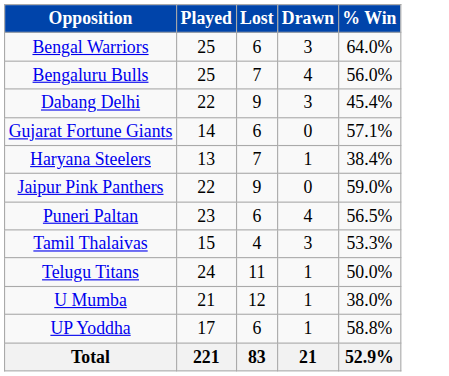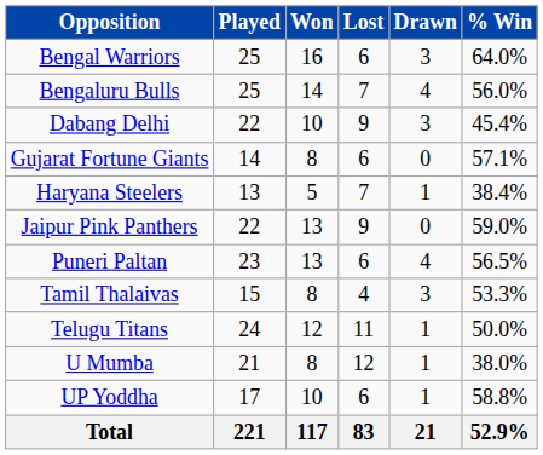 <table class="wikitable sortable" style="text-align: center; font-size: 100%" align="center" width:"80%">
 <tr>
 <th style="background:#04a; color:#fff;">Opposition</th>
 <th style="background:#04a; color:#fff;">Played</th>
+<th style="background:#04a; color:#fff;">Won</th>
 <th style="background:#04a; color:#fff;">Lost</th>
 <th style="background:#04a; color:#fff;">Drawn</th>
 <th style="background:#04a; color:#fff;">% Win</th>
 </tr>
 <tr>
 <td><a href='#'>Bengal Warriors</a></td>
 <td>25</td>
+<td>16</td>
 <td>6</td>
 <td>3</td>
 <td>64.0%</td>
 </tr>
 <tr>
 <td><a href='#'>Bengaluru Bulls</a></td>
 <td>25</td>
+<td>14</td>
 <td>7</td>
 <td>4</td>
 <td>56.0%</td>
 </tr>
 <tr>
 <td><a href='#'>Dabang Delhi</a></td>
 <td>22</td>
+<td>10</td>
 <td>9</td>
 <td>3</td>
 <td>45.4%</td>
 </tr>
 <tr>
 <td><a href='#'>Gujarat Fortune Giants</a></td>
 <td>14</td>
+<td>8</td>
 <td>6</td>
 <td>0</td>
 <td>57.1%</td>
 </tr>
 <tr>
 <td><a href='#'>Haryana Steelers</a></td>
 <td>13</td>
+<td>5</td>
 <td>7</td>
 <td>1</td>
 <td>38.4%</td>
 </tr>
 <tr>
 <td><a href='#'>Jaipur Pink Panthers</a></td>
 <td>22</td>
+<td>13</td>
 <td>9</td>
 <td>0</td>
 <td>59.0%</td>
 </tr>
 <tr>
 <td><a href='#'>Puneri Paltan</a></td>
 <td>23</td>
+<td>13</td>
 <td>6</td>
 <td>4</td>
 <td>56.5%</td>
 </tr>
 <tr>
 <td><a href='#'>Tamil Thalaivas</a></td>
 <td>15</td>
+<td>8</td>
 <td>4</td>
 <td>3</td>
 <td>53.3%</td>
 </tr>
 <tr>
 <td><a href='#'>Telugu Titans</a></td>
 <td>24</td>
+<td>12</td>
 <td>11</td>
 <td>1</td>
 <td>50.0%</td>
 </tr>
 <tr>
 <td><a href='#'>U Mumba</a></td>
 <td>21</td>
+<td>8</td>
 <td>12</td>
 <td>1</td>
 <td>38.0%</td>
 </tr>
 <tr>
 <td><a href='#'>UP Yoddha</a></td>
 <td>17</td>
+<td>10</td>
 <td>6</td>
 <td>1</td>
 <td>58.8%</td>
 </tr>
 <tr>
 <th>Total</th>
 <th>221</th>
+<th>117</th>
 <th>83</th>
 <th>21</th>
 <th>52.9%</th>
 </tr>
 </table>
